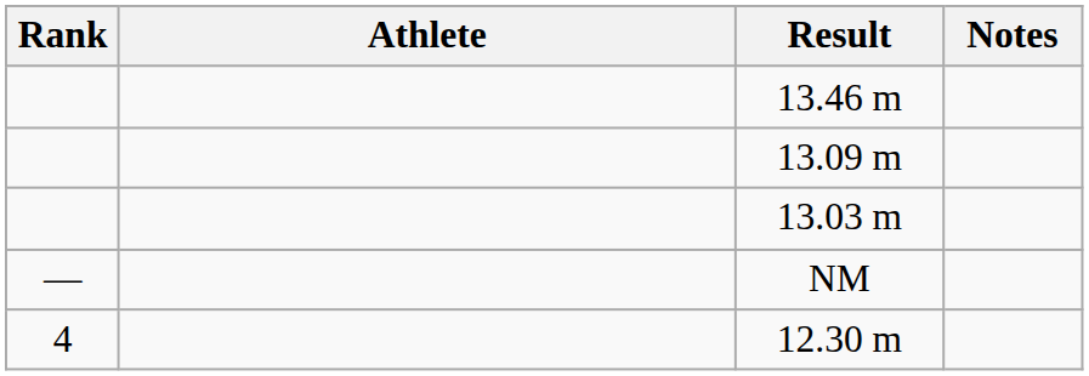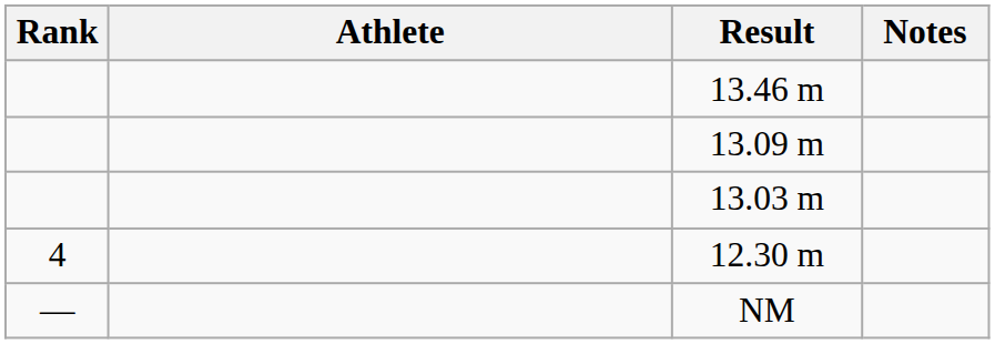 <table class="wikitable sortable" style="text-align:center">
 <tr>
 <th width=40>Rank</th>
 <th width=250>Athlete</th>
 <th width=80>Result</th>
 <th width=50>Notes</th>
 </tr>
 <tr>
 <td></td>
 <td align=left></td>
 <td>13.46 m</td>
 <td></td>
 </tr>
 <tr>
 <td></td>
 <td align=left></td>
 <td>13.09 m</td>
 <td></td>
 </tr>
 <tr>
 <td></td>
 <td align=left></td>
 <td>13.03 m</td>
 <td></td>
 </tr>
 <tr>
+<td>4</td>
+<td align=left></td>
+<td>12.30 m</td>
+<td></td>
+</tr>
+<tr>
 <td>—</td>
 <td align=left></td>
 <td>NM</td>
 <td></td>
 </tr>
-<tr>
-<td>4</td>
-<td align=left></td>
-<td>12.30 m</td>
-<td></td>
-</tr>
 </table>
